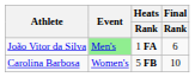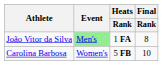 <table class=wikitable style="font-size:90%;">
 <tr>
 <th rowspan=2>Athlete</th>
 <th rowspan=2>Event</th>
 <th>Heats</th>
 <th>Final</th>
 </tr>
 <tr style="font-size:95%">
 <th>Rank</th>
 <th>Rank</th>
 </tr>
 <tr align=center>
 <td align=left><a href='#'>João Vitor da Silva</a></td>
 <td align=left style="background: lightgreen;"><a href='#'>Men's</a></td>
 <td>1 <strong>FA</strong></td>
-<td>6</td>
+<td>8</td>
 </tr>
 <tr align=center>
 <td align=left><a href='#'>Carolina Barbosa</a></td>
 <td align=left><a href='#'>Women's</a></td>
 <td>5 <strong>FB</strong></td>
 <td>10</td>
 </tr>
 </table>
